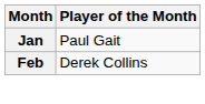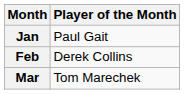 <table class="wikitable">
 <tr>
 <th>Month</th>
 <th>Player of the Month</th>
 </tr>
 <tr>
 <th>Jan</th>
 <td>Paul Gait</td>
 </tr>
 <tr>
 <th>Feb</th>
 <td>Derek Collins</td>
 </tr>
+<tr>
+<th>Mar</th>
+<td>Tom Marechek</td>
+</tr>
 </table>
